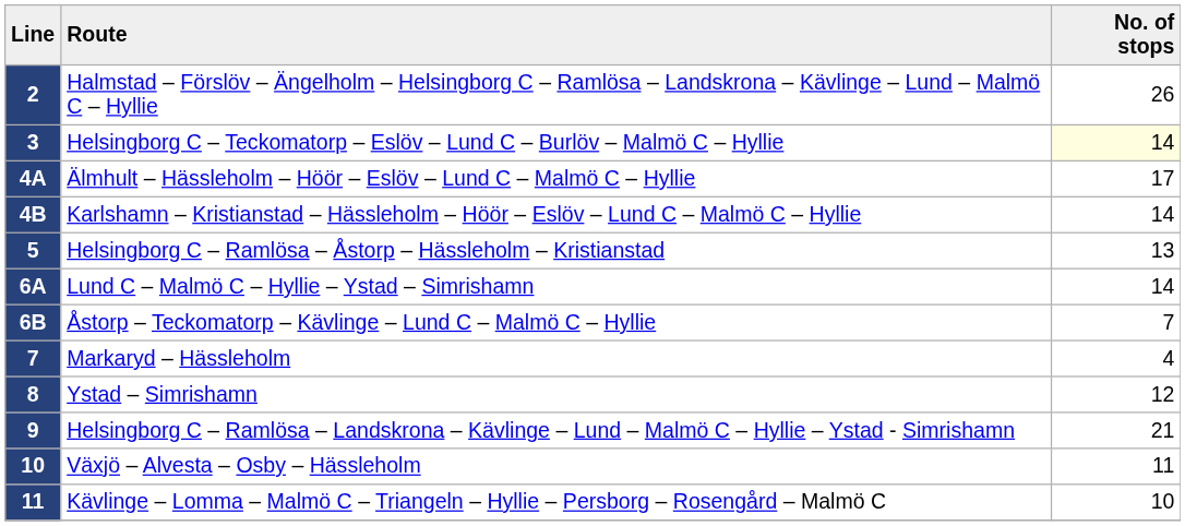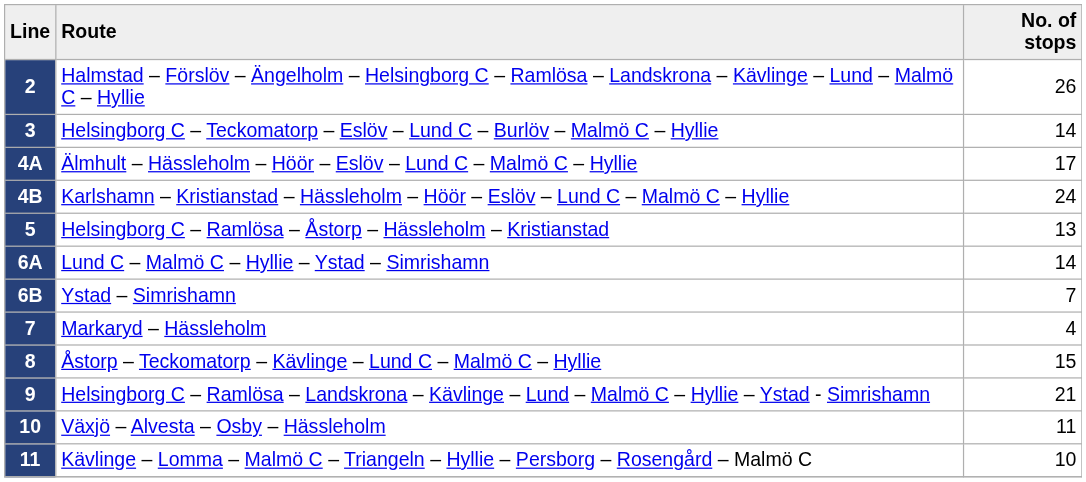 <table border="1" cellpadding="4" cellspacing="0" style="border: 1px solid #AFAFAF; border-collapse: collapse;">
 <tr style="background:#EFEFEF;">
 <th align="left">Line</th>
 <th align="left">Route</th>
 <th align="right">No. of stops</th>
 </tr>
 <tr>
 <th style="background: #27417A; color: white;">2</th>
 <td><a href='#'>Halmstad</a> – <a href='#'>Förslöv</a> – <a href='#'>Ängelholm</a> – <a href='#'>Helsingborg C</a> – <a href='#'>Ramlösa</a> – <a href='#'>Landskrona</a> – <a href='#'>Kävlinge</a> – <a href='#'>Lund</a> – <a href='#'>Malmö C</a> – <a href='#'>Hyllie</a></td>
 <td align="right">26</td>
 </tr>
 <tr>
 <th style="background: #27417A; color: white;">3</th>
 <td><a href='#'>Helsingborg C</a> – <a href='#'>Teckomatorp</a> – <a href='#'>Eslöv</a> – <a href='#'>Lund C</a> – <a href='#'>Burlöv</a> – <a href='#'>Malmö C</a> – <a href='#'>Hyllie</a></td>
-<td align="right" style="background: lightyellow;">14</td>
+<td align="right">14</td>
 </tr>
 <tr>
 <th style="background: #27417A; color: white;">4A</th>
 <td><a href='#'>Älmhult</a> – <a href='#'>Hässleholm</a> – <a href='#'>Höör</a> – <a href='#'>Eslöv</a> – <a href='#'>Lund C</a> – <a href='#'>Malmö C</a> – <a href='#'>Hyllie</a></td>
 <td align="right">17</td>
 </tr>
 <tr>
 <th style="background: #27417A; color: white;">4B</th>
 <td><a href='#'>Karlshamn</a> – <a href='#'>Kristianstad</a> – <a href='#'>Hässleholm</a> – <a href='#'>Höör</a> – <a href='#'>Eslöv</a> – <a href='#'>Lund C</a> – <a href='#'>Malmö C</a> – <a href='#'>Hyllie</a></td>
-<td align="right">14</td>
+<td align="right">24</td>
 </tr>
 <tr>
 <th style="background: #27417A; color: white;">5</th>
 <td><a href='#'>Helsingborg C</a> – <a href='#'>Ramlösa</a> – <a href='#'>Åstorp</a> – <a href='#'>Hässleholm</a> – <a href='#'>Kristianstad</a></td>
 <td align="right">13</td>
 </tr>
 <tr>
 <th style="background: #27417A; color: white;">6A</th>
 <td><a href='#'>Lund C</a> – <a href='#'>Malmö C</a> – <a href='#'>Hyllie</a> – <a href='#'>Ystad</a> – <a href='#'>Simrishamn</a></td>
 <td align="right">14</td>
 </tr>
 <tr>
 <th style="background: #27417A; color: white;">6B</th>
-<td><a href='#'>Åstorp</a> – <a href='#'>Teckomatorp</a> – <a href='#'>Kävlinge</a> – <a href='#'>Lund C</a> – <a href='#'>Malmö C</a> – <a href='#'>Hyllie</a></td>
+<td><a href='#'>Ystad</a> – <a href='#'>Simrishamn</a></td>
 <td align="right">7</td>
 </tr>
 <tr>
 <th style="background: #27417A; color: white;">7</th>
 <td><a href='#'>Markaryd</a> – <a href='#'>Hässleholm</a></td>
 <td align="right">4</td>
 </tr>
 <tr>
 <th style="background: #27417A; color: white;">8</th>
-<td><a href='#'>Ystad</a> – <a href='#'>Simrishamn</a></td>
-<td align="right">12</td>
+<td><a href='#'>Åstorp</a> – <a href='#'>Teckomatorp</a> – <a href='#'>Kävlinge</a> – <a href='#'>Lund C</a> – <a href='#'>Malmö C</a> – <a href='#'>Hyllie</a></td>
+<td align="right">15</td>
 </tr>
 <tr>
 <th style="background: #27417A; color: white;">9</th>
 <td><a href='#'>Helsingborg C</a> – <a href='#'>Ramlösa</a> – <a href='#'>Landskrona</a> – <a href='#'>Kävlinge</a> – <a href='#'>Lund</a> – <a href='#'>Malmö C</a> – <a href='#'>Hyllie</a> – <a href='#'>Ystad</a> - <a href='#'>Simrishamn</a></td>
 <td align="right">21</td>
 </tr>
 <tr>
 <th style="background: #27417A; color: white;">10</th>
 <td><a href='#'>Växjö</a> – <a href='#'>Alvesta</a> – <a href='#'>Osby</a> – <a href='#'>Hässleholm</a></td>
 <td align="right">11</td>
 </tr>
 <tr>
 <th style="background: #27417A; color: white;">11</th>
 <td><a href='#'>Kävlinge</a> – <a href='#'>Lomma</a> – <a href='#'>Malmö C</a> – <a href='#'>Triangeln</a> – <a href='#'>Hyllie</a> – <a href='#'>Persborg</a> – <a href='#'>Rosengård</a> – Malmö C</td>
 <td align="right">10</td>
 </tr>
 <tr>
 </tr>
 </table>
